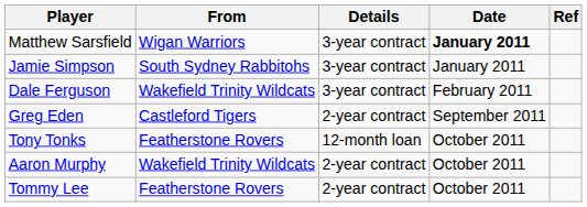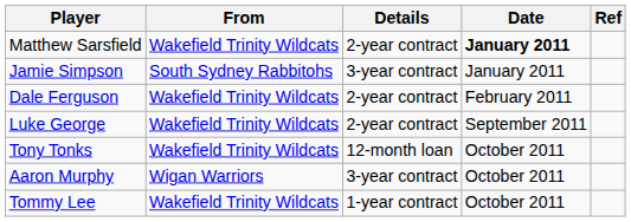 <table class="wikitable" style="text-align:center style="width:70%; text-align:left">
 <tr>
 <th><strong>Player</strong></th>
 <th><strong>From</strong></th>
 <th><strong>Details</strong></th>
 <th><strong>Date</strong></th>
 <th><strong>Ref</strong></th>
 </tr>
 <tr>
 <td>Matthew Sarsfield</td>
-<td><a href='#'>Wigan Warriors</a></td>
-<td>3-year contract</td>
+<td><a href='#'>Wakefield Trinity Wildcats</a></td>
+<td>2-year contract</td>
 <td><strong>January 2011</strong></td>
 <td></td>
 </tr>
 <tr>
 <td><a href='#'>Jamie Simpson</a></td>
 <td><a href='#'>South Sydney Rabbitohs</a></td>
 <td>3-year contract</td>
 <td>January 2011</td>
 <td></td>
 </tr>
 <tr>
 <td><a href='#'>Dale Ferguson</a></td>
 <td><a href='#'>Wakefield Trinity Wildcats</a></td>
-<td>3-year contract</td>
+<td>2-year contract</td>
 <td>February 2011</td>
 <td></td>
 </tr>
 <tr>
-<td><a href='#'>Greg Eden</a></td>
-<td><a href='#'>Castleford Tigers</a></td>
+<td><a href='#'>Luke George</a></td>
+<td><a href='#'>Wakefield Trinity Wildcats</a></td>
 <td>2-year contract</td>
 <td>September 2011</td>
 <td></td>
 </tr>
 <tr>
 <td><a href='#'>Tony Tonks</a></td>
-<td><a href='#'>Featherstone Rovers</a></td>
+<td><a href='#'>Wakefield Trinity Wildcats</a></td>
 <td>12-month loan</td>
 <td>October 2011</td>
 <td></td>
 </tr>
 <tr>
 <td><a href='#'>Aaron Murphy</a></td>
-<td><a href='#'>Wakefield Trinity Wildcats</a></td>
-<td>2-year contract</td>
+<td><a href='#'>Wigan Warriors</a></td>
+<td>3-year contract</td>
 <td>October 2011</td>
 <td></td>
 </tr>
 <tr>
 <td><a href='#'>Tommy Lee</a></td>
-<td><a href='#'>Featherstone Rovers</a></td>
-<td>2-year contract</td>
+<td><a href='#'>Wakefield Trinity Wildcats</a></td>
+<td>1-year contract</td>
 <td>October 2011</td>
 <td></td>
 </tr>
 </table>
